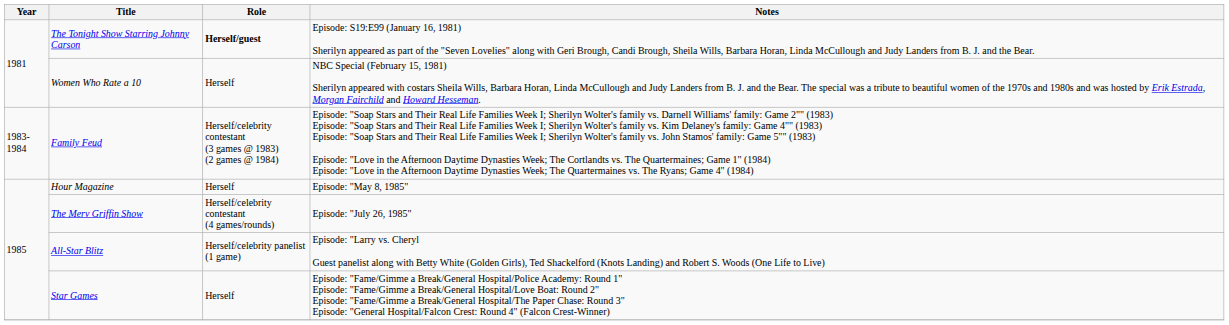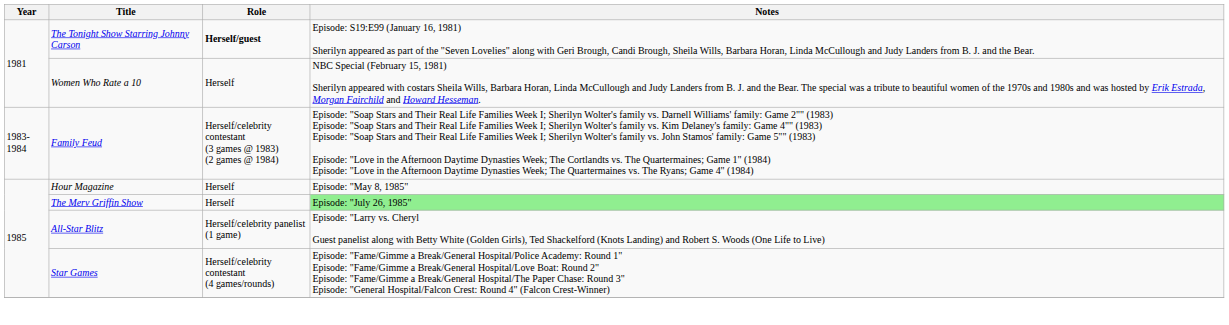 <table class="wikitable sortable">
 <tr>
 <th>Year</th>
 <th>Title</th>
 <th>Role</th>
 <th>Notes</th>
 </tr>
 <tr>
 <td rowspan=2>1981</td>
 <td><em><a href='#'>The Tonight Show Starring Johnny Carson</a></em></td>
 <td><strong>Herself/guest</strong></td>
 <td>Episode: S19:E99 (January 16, 1981)<br><br>Sherilyn appeared as part of the "Seven Lovelies" along with Geri Brough, Candi Brough, Sheila Wills, Barbara Horan, Linda McCullough and Judy Landers from B. J. and the Bear.</td>
 </tr>
 <tr>
 <td><em>Women Who Rate a 10</em></td>
 <td>Herself</td>
 <td>NBC Special (February 15, 1981)<br><br>Sherilyn appeared with costars Sheila Wills, Barbara Horan, Linda McCullough and Judy Landers from B. J. and the Bear.  The special was a tribute to beautiful women of the 1970s and 1980s and was hosted by <em><a href='#'>Erik Estrada</a></em>, <em><a href='#'>Morgan Fairchild</a></em> and <em><a href='#'>Howard Hesseman</a></em>.</td>
 </tr>
 <tr>
 <td>1983-1984</td>
 <td><em><a href='#'>Family Feud</a></em></td>
 <td>Herself/celebrity contestant<br>(3 games @ 1983)<br>(2 games @ 1984)</td>
 <td>Episode: "Soap Stars and Their Real Life Families Week I; Sherilyn Wolter's family vs. Darnell Williams' family: Game 2"" (1983)<br>Episode: "Soap Stars and Their Real Life Families Week I; Sherilyn Wolter's family vs. Kim Delaney's family: Game 4"" (1983)<br>Episode: "Soap Stars and Their Real Life Families Week I; Sherilyn Wolter's family vs. John Stamos' family: Game 5"" (1983)<br><br>Episode: "Love in the Afternoon Daytime Dynasties Week; The Cortlandts vs. The Quartermaines; Game 1" (1984)<br>Episode: "Love in the Afternoon Daytime Dynasties Week; The Quartermaines vs. The Ryans; Game 4" (1984)</td>
 </tr>
 <tr>
 <td rowspan=4>1985</td>
 <td><em>Hour Magazine</em></td>
 <td>Herself</td>
 <td>Episode: "May 8, 1985"</td>
 </tr>
 <tr>
 <td><em><a href='#'>The Merv Griffin Show</a></em></td>
-<td>Herself/celebrity contestant<br>(4 games/rounds)</td>
-<td>Episode: "July 26, 1985"</td>
+<td>Herself</td>
+<td style="background: lightgreen;">Episode: "July 26, 1985"</td>
 </tr>
 <tr>
 <td><em><a href='#'>All-Star Blitz</a></em></td>
 <td>Herself/celebrity panelist<br>(1 game)</td>
 <td>Episode: "Larry vs. Cheryl<br><br>Guest panelist along with Betty White (Golden Girls), Ted Shackelford (Knots Landing) and Robert S. Woods (One Life to Live)</td>
 </tr>
 <tr>
 <td><em><a href='#'>Star Games</a></em></td>
-<td>Herself</td>
+<td>Herself/celebrity contestant<br>(4 games/rounds)</td>
 <td>Episode: "Fame/Gimme a Break/General Hospital/Police Academy: Round 1"<br>Episode: "Fame/Gimme a Break/General Hospital/Love Boat: Round 2"<br>Episode: "Fame/Gimme a Break/General Hospital/The Paper Chase: Round 3"<br>Episode: "General Hospital/Falcon Crest: Round 4" (Falcon Crest-Winner)</td>
 </tr>
 <tr>
 </tr>
 </table>
